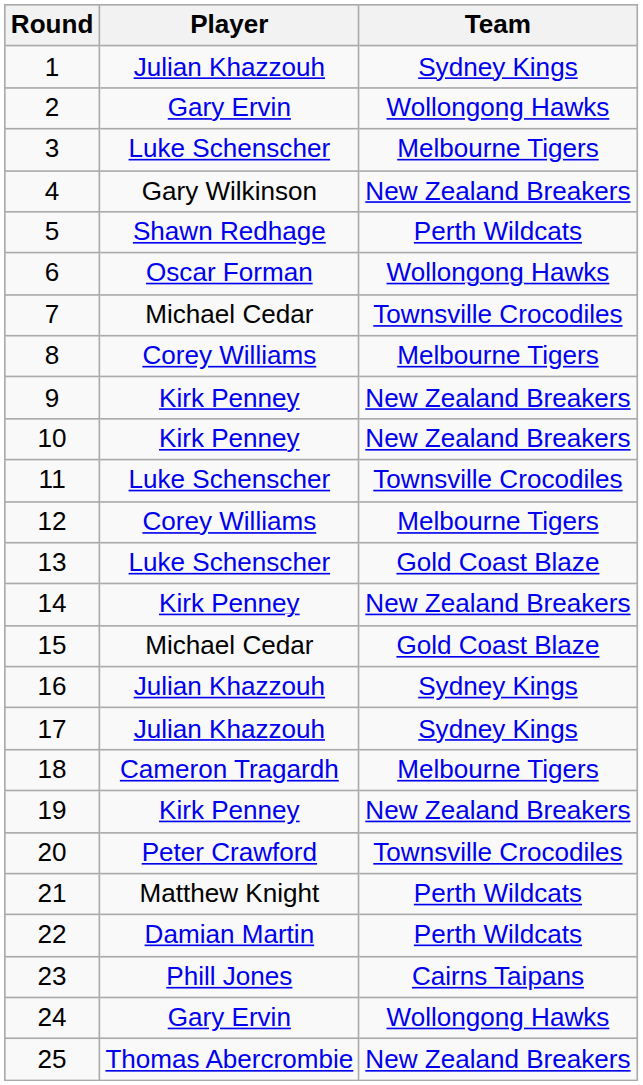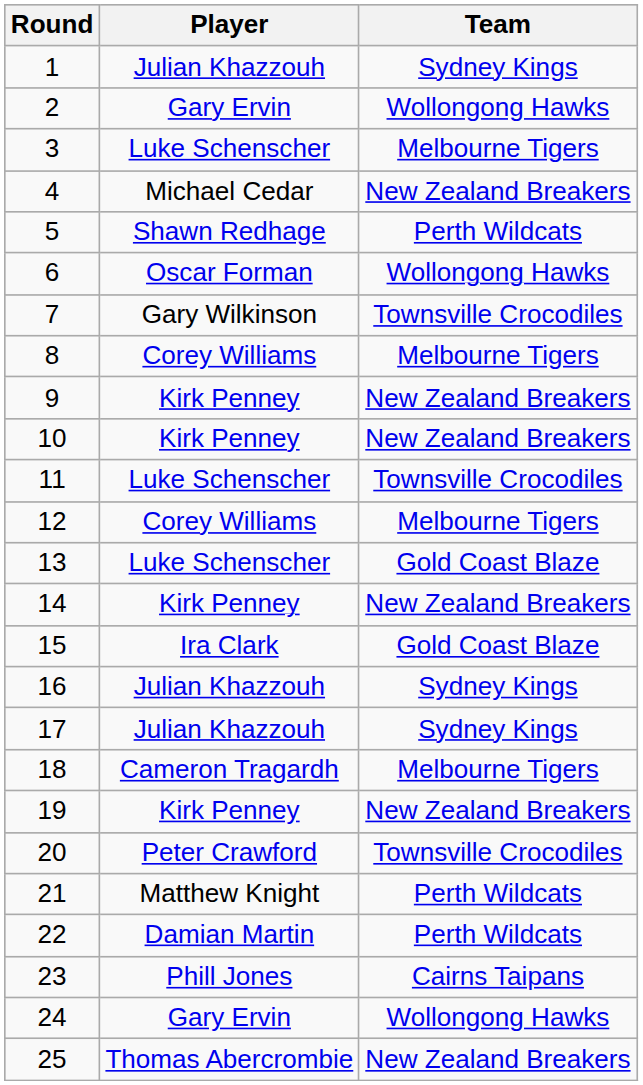 <table class="wikitable" style="text-align:center">
 <tr>
 <th>Round</th>
 <th>Player</th>
 <th>Team</th>
 </tr>
 <tr>
 <td>1</td>
 <td><a href='#'>Julian Khazzouh</a></td>
 <td><a href='#'>Sydney Kings</a></td>
 </tr>
 <tr>
 <td>2</td>
 <td><a href='#'>Gary Ervin</a></td>
 <td><a href='#'>Wollongong Hawks</a></td>
 </tr>
 <tr>
 <td>3</td>
 <td><a href='#'>Luke Schenscher</a></td>
 <td><a href='#'>Melbourne Tigers</a></td>
 </tr>
 <tr>
 <td>4</td>
-<td>Gary Wilkinson</td>
+<td>Michael Cedar</td>
 <td><a href='#'>New Zealand Breakers</a></td>
 </tr>
 <tr>
 <td>5</td>
 <td><a href='#'>Shawn Redhage</a></td>
 <td><a href='#'>Perth Wildcats</a></td>
 </tr>
 <tr>
 <td>6</td>
 <td><a href='#'>Oscar Forman</a></td>
 <td><a href='#'>Wollongong Hawks</a></td>
 </tr>
 <tr>
 <td>7</td>
-<td>Michael Cedar</td>
+<td>Gary Wilkinson</td>
 <td><a href='#'>Townsville Crocodiles</a></td>
 </tr>
 <tr>
 <td>8</td>
 <td><a href='#'>Corey Williams</a></td>
 <td><a href='#'>Melbourne Tigers</a></td>
 </tr>
 <tr>
 <td>9</td>
 <td><a href='#'>Kirk Penney</a></td>
 <td><a href='#'>New Zealand Breakers</a></td>
 </tr>
 <tr>
 <td>10</td>
 <td><a href='#'>Kirk Penney</a></td>
 <td><a href='#'>New Zealand Breakers</a></td>
 </tr>
 <tr>
 <td>11</td>
 <td><a href='#'>Luke Schenscher</a></td>
 <td><a href='#'>Townsville Crocodiles</a></td>
 </tr>
 <tr>
 <td>12</td>
 <td><a href='#'>Corey Williams</a></td>
 <td><a href='#'>Melbourne Tigers</a></td>
 </tr>
 <tr>
 <td>13</td>
 <td><a href='#'>Luke Schenscher</a></td>
 <td><a href='#'>Gold Coast Blaze</a></td>
 </tr>
 <tr>
 <td>14</td>
 <td><a href='#'>Kirk Penney</a></td>
 <td><a href='#'>New Zealand Breakers</a></td>
 </tr>
 <tr>
 <td>15</td>
-<td>Michael Cedar</td>
+<td><a href='#'>Ira Clark</a></td>
 <td><a href='#'>Gold Coast Blaze</a></td>
 </tr>
 <tr>
 <td>16</td>
 <td><a href='#'>Julian Khazzouh</a></td>
 <td><a href='#'>Sydney Kings</a></td>
 </tr>
 <tr>
 <td>17</td>
 <td><a href='#'>Julian Khazzouh</a></td>
 <td><a href='#'>Sydney Kings</a></td>
 </tr>
 <tr>
 <td>18</td>
 <td><a href='#'>Cameron Tragardh</a></td>
 <td><a href='#'>Melbourne Tigers</a></td>
 </tr>
 <tr>
 <td>19</td>
 <td><a href='#'>Kirk Penney</a></td>
 <td><a href='#'>New Zealand Breakers</a></td>
 </tr>
 <tr>
 <td>20</td>
 <td><a href='#'>Peter Crawford</a></td>
 <td><a href='#'>Townsville Crocodiles</a></td>
 </tr>
 <tr>
 <td>21</td>
 <td>Matthew Knight</td>
 <td><a href='#'>Perth Wildcats</a></td>
 </tr>
 <tr>
 <td>22</td>
 <td><a href='#'>Damian Martin</a></td>
 <td><a href='#'>Perth Wildcats</a></td>
 </tr>
 <tr>
 <td>23</td>
 <td><a href='#'>Phill Jones</a></td>
 <td><a href='#'>Cairns Taipans</a></td>
 </tr>
 <tr>
 <td>24</td>
 <td><a href='#'>Gary Ervin</a></td>
 <td><a href='#'>Wollongong Hawks</a></td>
 </tr>
 <tr>
 <td>25</td>
 <td><a href='#'>Thomas Abercrombie</a></td>
 <td><a href='#'>New Zealand Breakers</a></td>
 </tr>
 <tr>
 </tr>
 </table>
